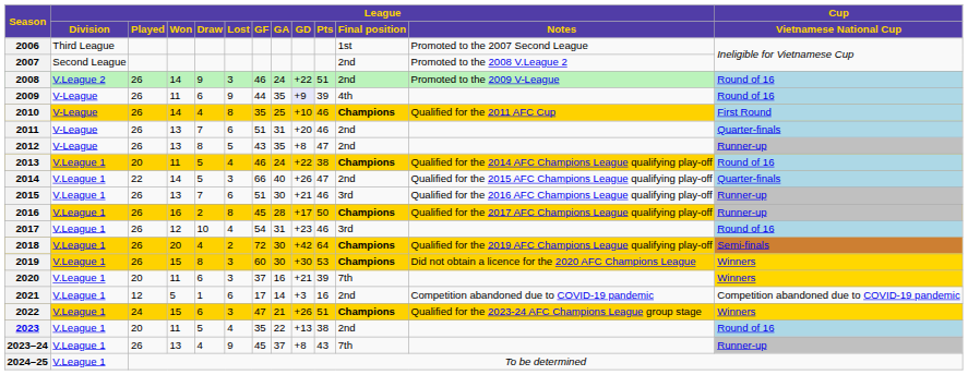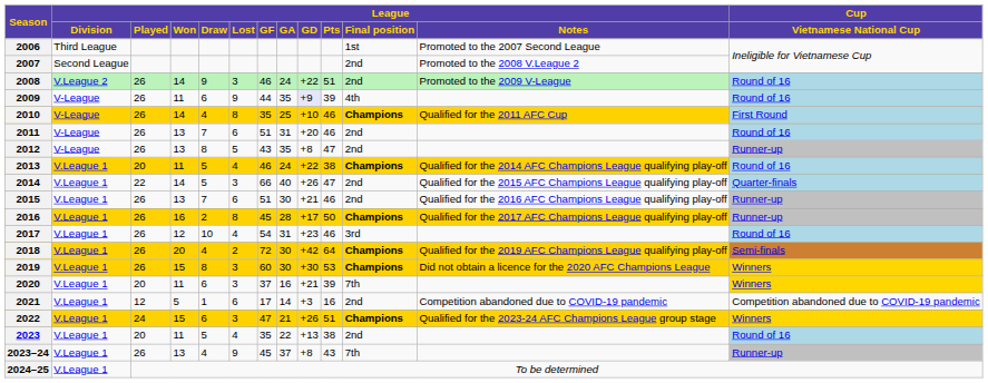 <table class="wikitable">
 <tr>
 <th rowspan="2"; style="background:#513da7; color:#FFD700">Season</th>
 <th colspan="11"; style="background:#513da7; color:#FFD700">League</th>
 <th colspan="1"; style="background:#513da7; color:#FFD700">Cup</th>
 </tr>
 <tr>
 <th style="background:#513da7; color:#FFD700">Division</th>
 <th style="background:#513da7; color:#FFD700">Played</th>
 <th style="background:#513da7; color:#FFD700">Won</th>
 <th style="background:#513da7; color:#FFD700">Draw</th>
 <th style="background:#513da7; color:#FFD700">Lost</th>
 <th style="background:#513da7; color:#FFD700">GF</th>
 <th style="background:#513da7; color:#FFD700">GA</th>
 <th style="background:#513da7; color:#FFD700">GD</th>
 <th style="background:#513da7; color:#FFD700">Pts</th>
 <th style="background:#513da7; color:#FFD700">Final position</th>
 <th style="background:#513da7; color:#FFD700">Notes</th>
 <th style="background:#513da7; color:#FFD700">Vietnamese National Cup</th>
 </tr>
 <tr>
 <th>2006</th>
 <td>Third League</td>
 <td></td>
 <td></td>
 <td></td>
 <td></td>
 <td></td>
 <td></td>
 <td></td>
 <td></td>
 <td>1st</td>
 <td>Promoted to the 2007 Second League</td>
 <td rowspan="2"><em>Ineligible for Vietnamese Cup</em></td>
 </tr>
 <tr>
 <th>2007</th>
 <td>Second League</td>
 <td></td>
 <td></td>
 <td></td>
 <td></td>
 <td></td>
 <td></td>
 <td></td>
 <td></td>
 <td>2nd</td>
 <td>Promoted to the <a href='#'>2008 V.League 2</a></td>
 </tr>
 <tr bgcolor=BBF3BB>
 <th>2008</th>
 <td><a href='#'>V.League 2</a></td>
 <td>26</td>
 <td>14</td>
 <td>9</td>
 <td>3</td>
 <td>46</td>
 <td>24</td>
 <td>+22</td>
 <td>51</td>
 <td>2nd</td>
 <td>Promoted to the <a href='#'>2009 V-League</a></td>
 <td style="background:lightblue;"><a href='#'>Round of 16</a></td>
 </tr>
 <tr>
 <th>2009</th>
 <td><a href='#'>V-League</a></td>
 <td>26</td>
 <td>11</td>
 <td>6</td>
 <td>9</td>
 <td>44</td>
 <td>35</td>
 <td style="background: lavender;">+9</td>
 <td>39</td>
 <td>4th</td>
 <td></td>
 <td style="background:lightblue;"><a href='#'>Round of 16</a></td>
 </tr>
 <tr bgcolor=#FECD23|>
 <th>2010</th>
 <td><a href='#'>V-League</a></td>
 <td>26</td>
 <td>14</td>
 <td>4</td>
 <td>8</td>
 <td>35</td>
 <td>25</td>
 <td>+10</td>
 <td>46</td>
 <td><strong>Champions</strong></td>
 <td>Qualified for the <a href='#'>2011 AFC Cup</a></td>
 <td style="background:lightblue;"><a href='#'>First Round</a></td>
 </tr>
 <tr>
 <th>2011</th>
 <td><a href='#'>V-League</a></td>
 <td>26</td>
 <td>13</td>
 <td>7</td>
 <td>6</td>
 <td>51</td>
 <td>31</td>
 <td>+20</td>
 <td>46</td>
 <td>2nd</td>
 <td></td>
-<td style="background:lightblue;"><a href='#'>Quarter-finals</a></td>
+<td style="background:lightblue;"><a href='#'>Round of 16</a></td>
 </tr>
 <tr>
 <th>2012</th>
 <td><a href='#'>V-League</a></td>
 <td>26</td>
 <td>13</td>
 <td>8</td>
 <td>5</td>
 <td>43</td>
 <td>35</td>
 <td>+8</td>
 <td>47</td>
 <td>2nd</td>
 <td></td>
 <td style="background:silver;"><a href='#'>Runner-up</a></td>
 </tr>
 <tr bgcolor=#FECD23|>
 <th>2013</th>
 <td><a href='#'>V.League 1</a></td>
 <td>20</td>
 <td>11</td>
 <td>5</td>
 <td>4</td>
 <td>46</td>
 <td>24</td>
 <td>+22</td>
 <td>38</td>
 <td><strong>Champions</strong></td>
 <td>Qualified for the <a href='#'>2014 AFC Champions League</a> qualifying play-off</td>
 <td style="background:lightblue;"><a href='#'>Round of 16</a></td>
 </tr>
 <tr>
 <th>2014</th>
 <td><a href='#'>V.League 1</a></td>
 <td>22</td>
 <td>14</td>
 <td>5</td>
 <td>3</td>
 <td>66</td>
 <td>40</td>
 <td>+26</td>
 <td>47</td>
 <td>2nd</td>
 <td>Qualified for the <a href='#'>2015 AFC Champions League</a> qualifying play-off</td>
 <td style="background:lightblue;"><a href='#'>Quarter-finals</a></td>
 </tr>
 <tr>
 <th>2015</th>
 <td><a href='#'>V.League 1</a></td>
 <td>26</td>
 <td>13</td>
 <td>7</td>
 <td>6</td>
 <td>51</td>
 <td>30</td>
 <td>+21</td>
 <td>46</td>
-<td>3rd</td>
+<td>2nd</td>
 <td>Qualified for the <a href='#'>2016 AFC Champions League</a> qualifying play-off</td>
 <td style="background:silver;"><a href='#'>Runner-up</a></td>
 </tr>
 <tr bgcolor=#FECD23|>
 <th>2016</th>
 <td><a href='#'>V.League 1</a></td>
 <td>26</td>
 <td>16</td>
 <td>2</td>
 <td>8</td>
 <td>45</td>
 <td>28</td>
 <td>+17</td>
 <td>50</td>
 <td><strong>Champions</strong></td>
 <td>Qualified for the <a href='#'>2017 AFC Champions League</a> qualifying play-off</td>
 <td style="background:silver;"><a href='#'>Runner-up</a></td>
 </tr>
 <tr>
 <th>2017</th>
 <td><a href='#'>V.League 1</a></td>
 <td>26</td>
 <td>12</td>
 <td>10</td>
 <td>4</td>
 <td>54</td>
 <td>31</td>
 <td>+23</td>
 <td>46</td>
 <td>3rd</td>
 <td></td>
 <td style="background:lightblue;"><a href='#'>Round of 16</a></td>
 </tr>
 <tr bgcolor=#FECD23|>
 <th>2018</th>
 <td><a href='#'>V.League 1</a></td>
 <td>26</td>
 <td>20</td>
 <td>4</td>
 <td>2</td>
 <td>72</td>
 <td>30</td>
 <td>+42</td>
 <td>64</td>
 <td><strong>Champions</strong></td>
 <td>Qualified for the <a href='#'>2019 AFC Champions League</a> qualifying play-off</td>
 <td style="background:#CD7F32;"><a href='#'>Semi-finals</a></td>
 </tr>
 <tr bgcolor=#FECD23|>
 <th>2019</th>
 <td><a href='#'>V.League 1</a></td>
 <td>26</td>
 <td>15</td>
 <td>8</td>
 <td>3</td>
 <td>60</td>
 <td>30</td>
 <td>+30</td>
 <td>53</td>
 <td><strong>Champions</strong></td>
 <td>Did not obtain a licence for the <a href='#'>2020 AFC Champions League</a></td>
 <td style="background:gold;"><a href='#'>Winners</a></td>
 </tr>
 <tr>
 <th>2020</th>
 <td><a href='#'>V.League 1</a></td>
 <td>20</td>
 <td>11</td>
 <td>6</td>
 <td>3</td>
 <td>37</td>
 <td>16</td>
 <td>+21</td>
 <td>39</td>
 <td>7th</td>
 <td></td>
 <td style="background:gold;"><a href='#'>Winners</a></td>
 </tr>
 <tr>
 <th>2021</th>
 <td><a href='#'>V.League 1</a></td>
 <td>12</td>
 <td>5</td>
 <td>1</td>
 <td>6</td>
 <td>17</td>
 <td>14</td>
 <td>+3</td>
 <td>16</td>
 <td>2nd</td>
 <td>Competition abandoned due to <a href='#'>COVID-19 pandemic</a></td>
 <td>Competition abandoned due to <a href='#'>COVID-19 pandemic</a></td>
 </tr>
 <tr bgcolor=#FECD23|>
 <th>2022</th>
 <td><a href='#'>V.League 1</a></td>
 <td>24</td>
 <td>15</td>
 <td>6</td>
 <td>3</td>
 <td>47</td>
 <td>21</td>
 <td>+26</td>
 <td>51</td>
 <td><strong>Champions</strong></td>
 <td>Qualified for the <a href='#'>2023-24 AFC Champions League</a> group stage</td>
 <td Style="background:gold;"><a href='#'>Winners</a></td>
 </tr>
 <tr>
 <th><a href='#'>2023</a></th>
 <td><a href='#'>V.League 1</a></td>
 <td>20</td>
 <td>11</td>
 <td>5</td>
 <td>4</td>
 <td>35</td>
 <td>22</td>
 <td>+13</td>
 <td>38</td>
 <td>2nd</td>
 <td></td>
 <td style="background:lightblue;"><a href='#'>Round of 16</a></td>
 </tr>
 <tr>
 <th>2023–24</th>
 <td><a href='#'>V.League 1</a></td>
 <td>26</td>
 <td>13</td>
 <td>4</td>
 <td>9</td>
 <td>45</td>
 <td>37</td>
 <td>+8</td>
 <td>43</td>
 <td>7th</td>
 <td></td>
 <td style="background:silver;"><a href='#'>Runner-up</a></td>
 </tr>
 <tr>
 <th>2024–25</th>
 <td><a href='#'>V.League 1</a></td>
 <td colspan="11" align="center"><em>To be determined</em></td>
 </tr>
 </table>
